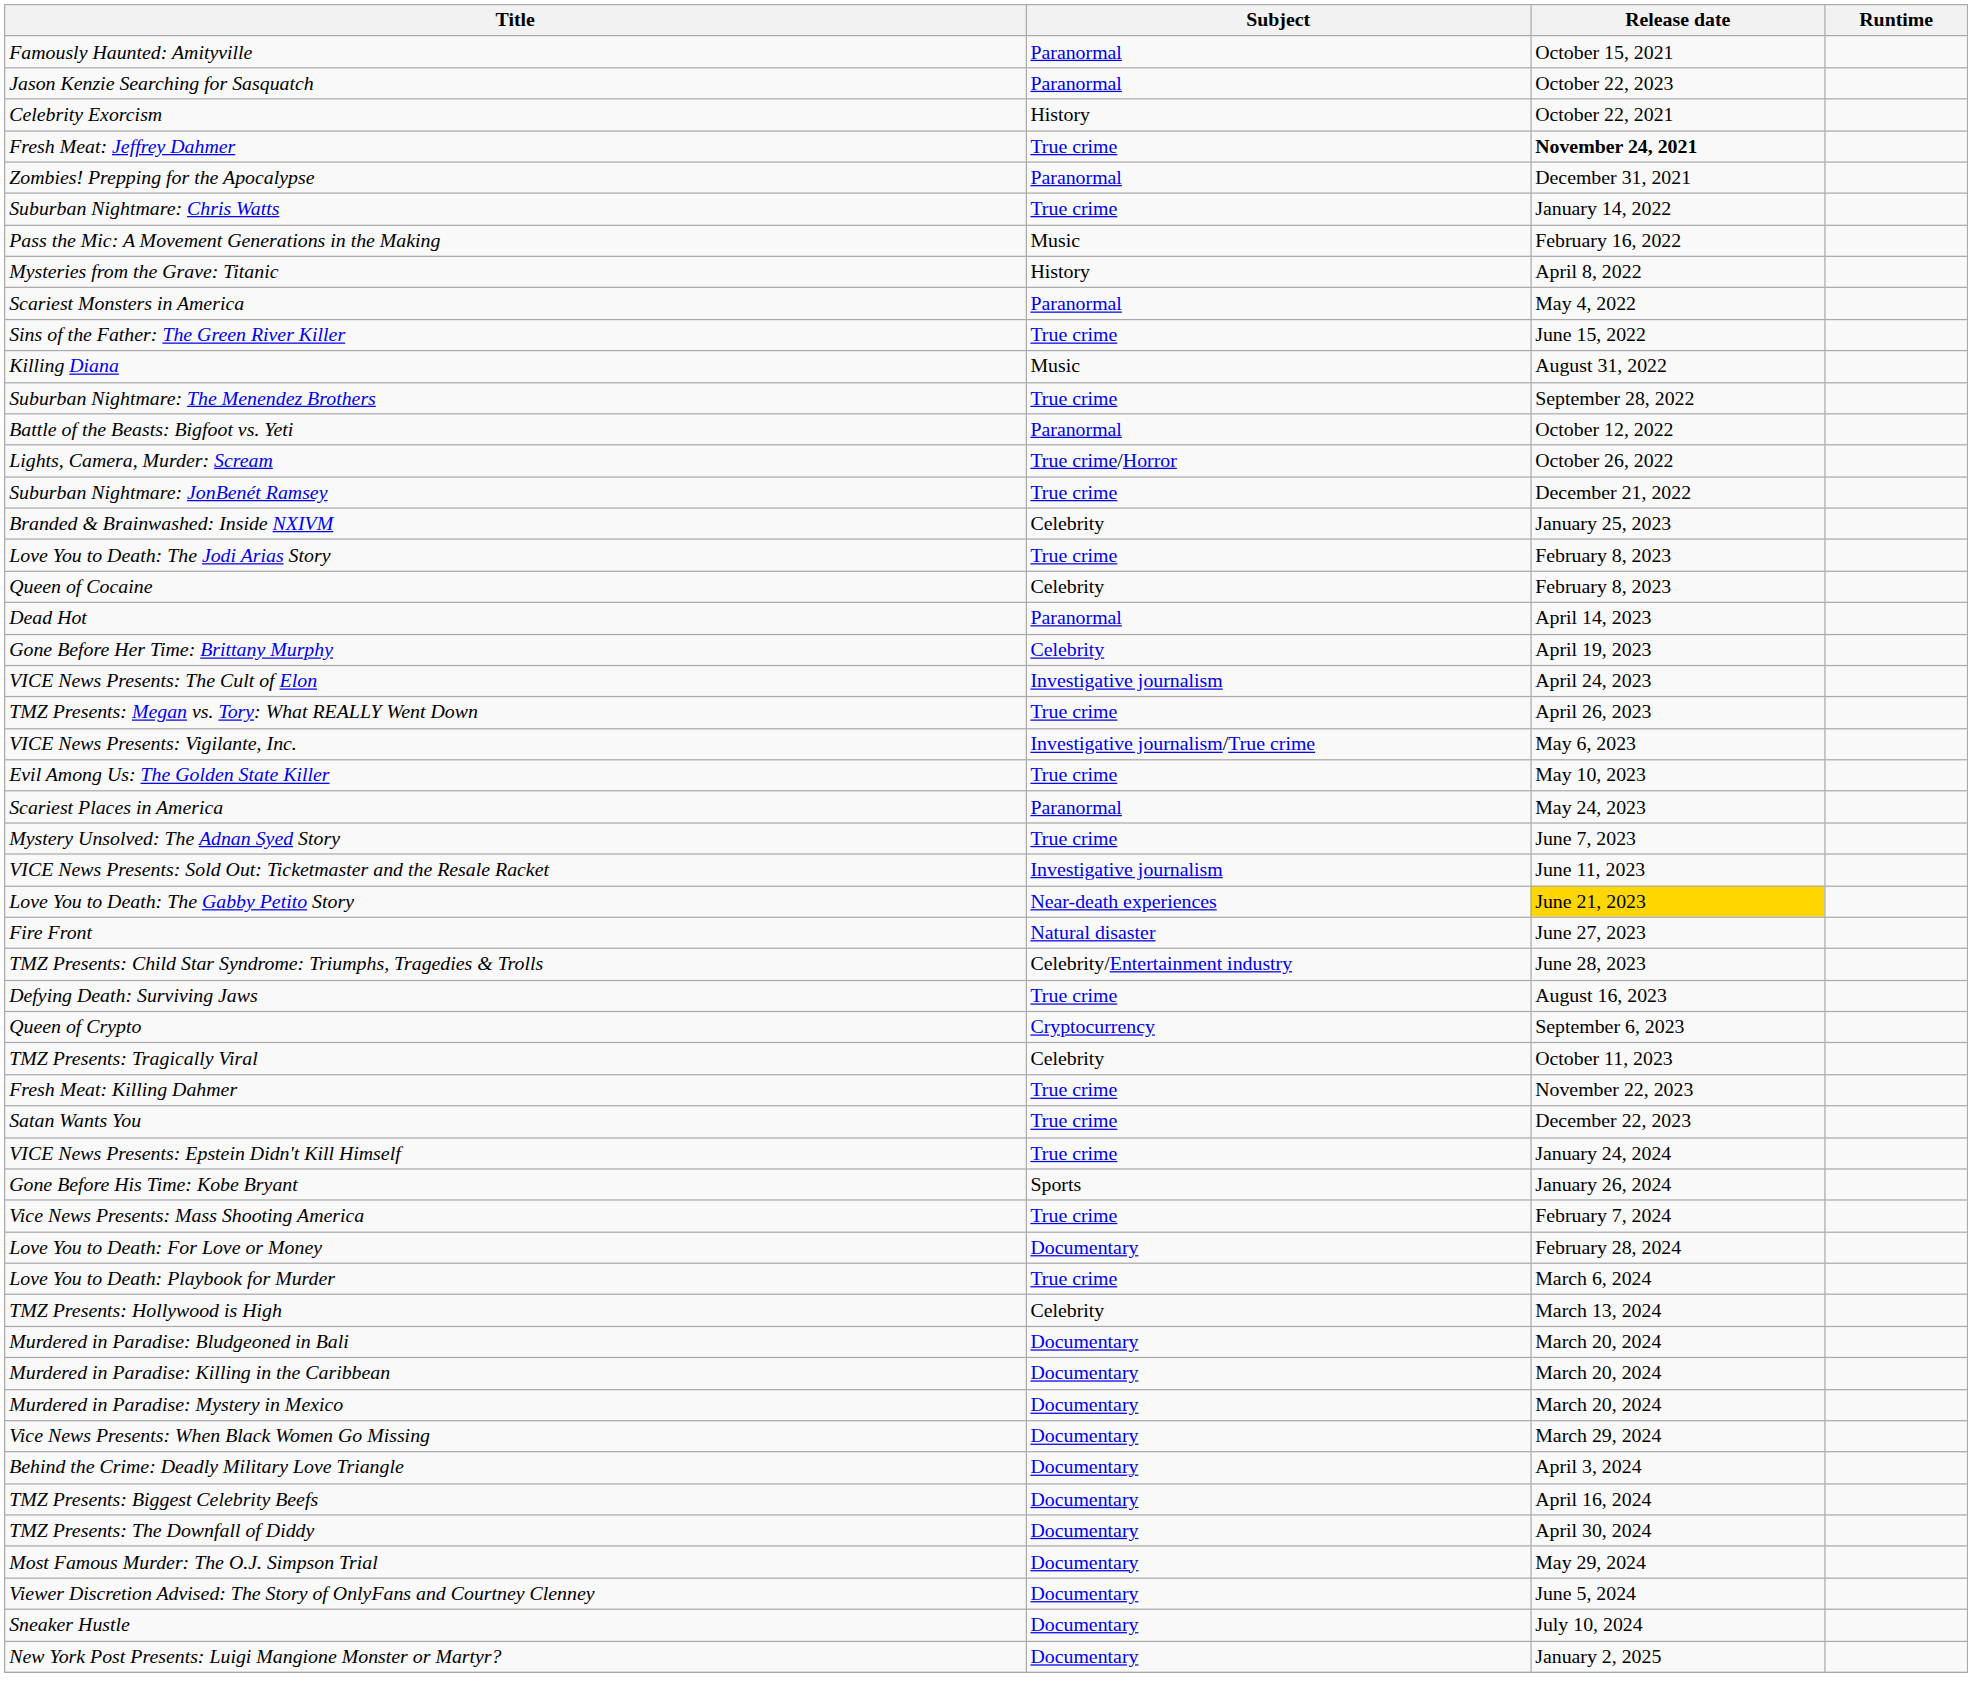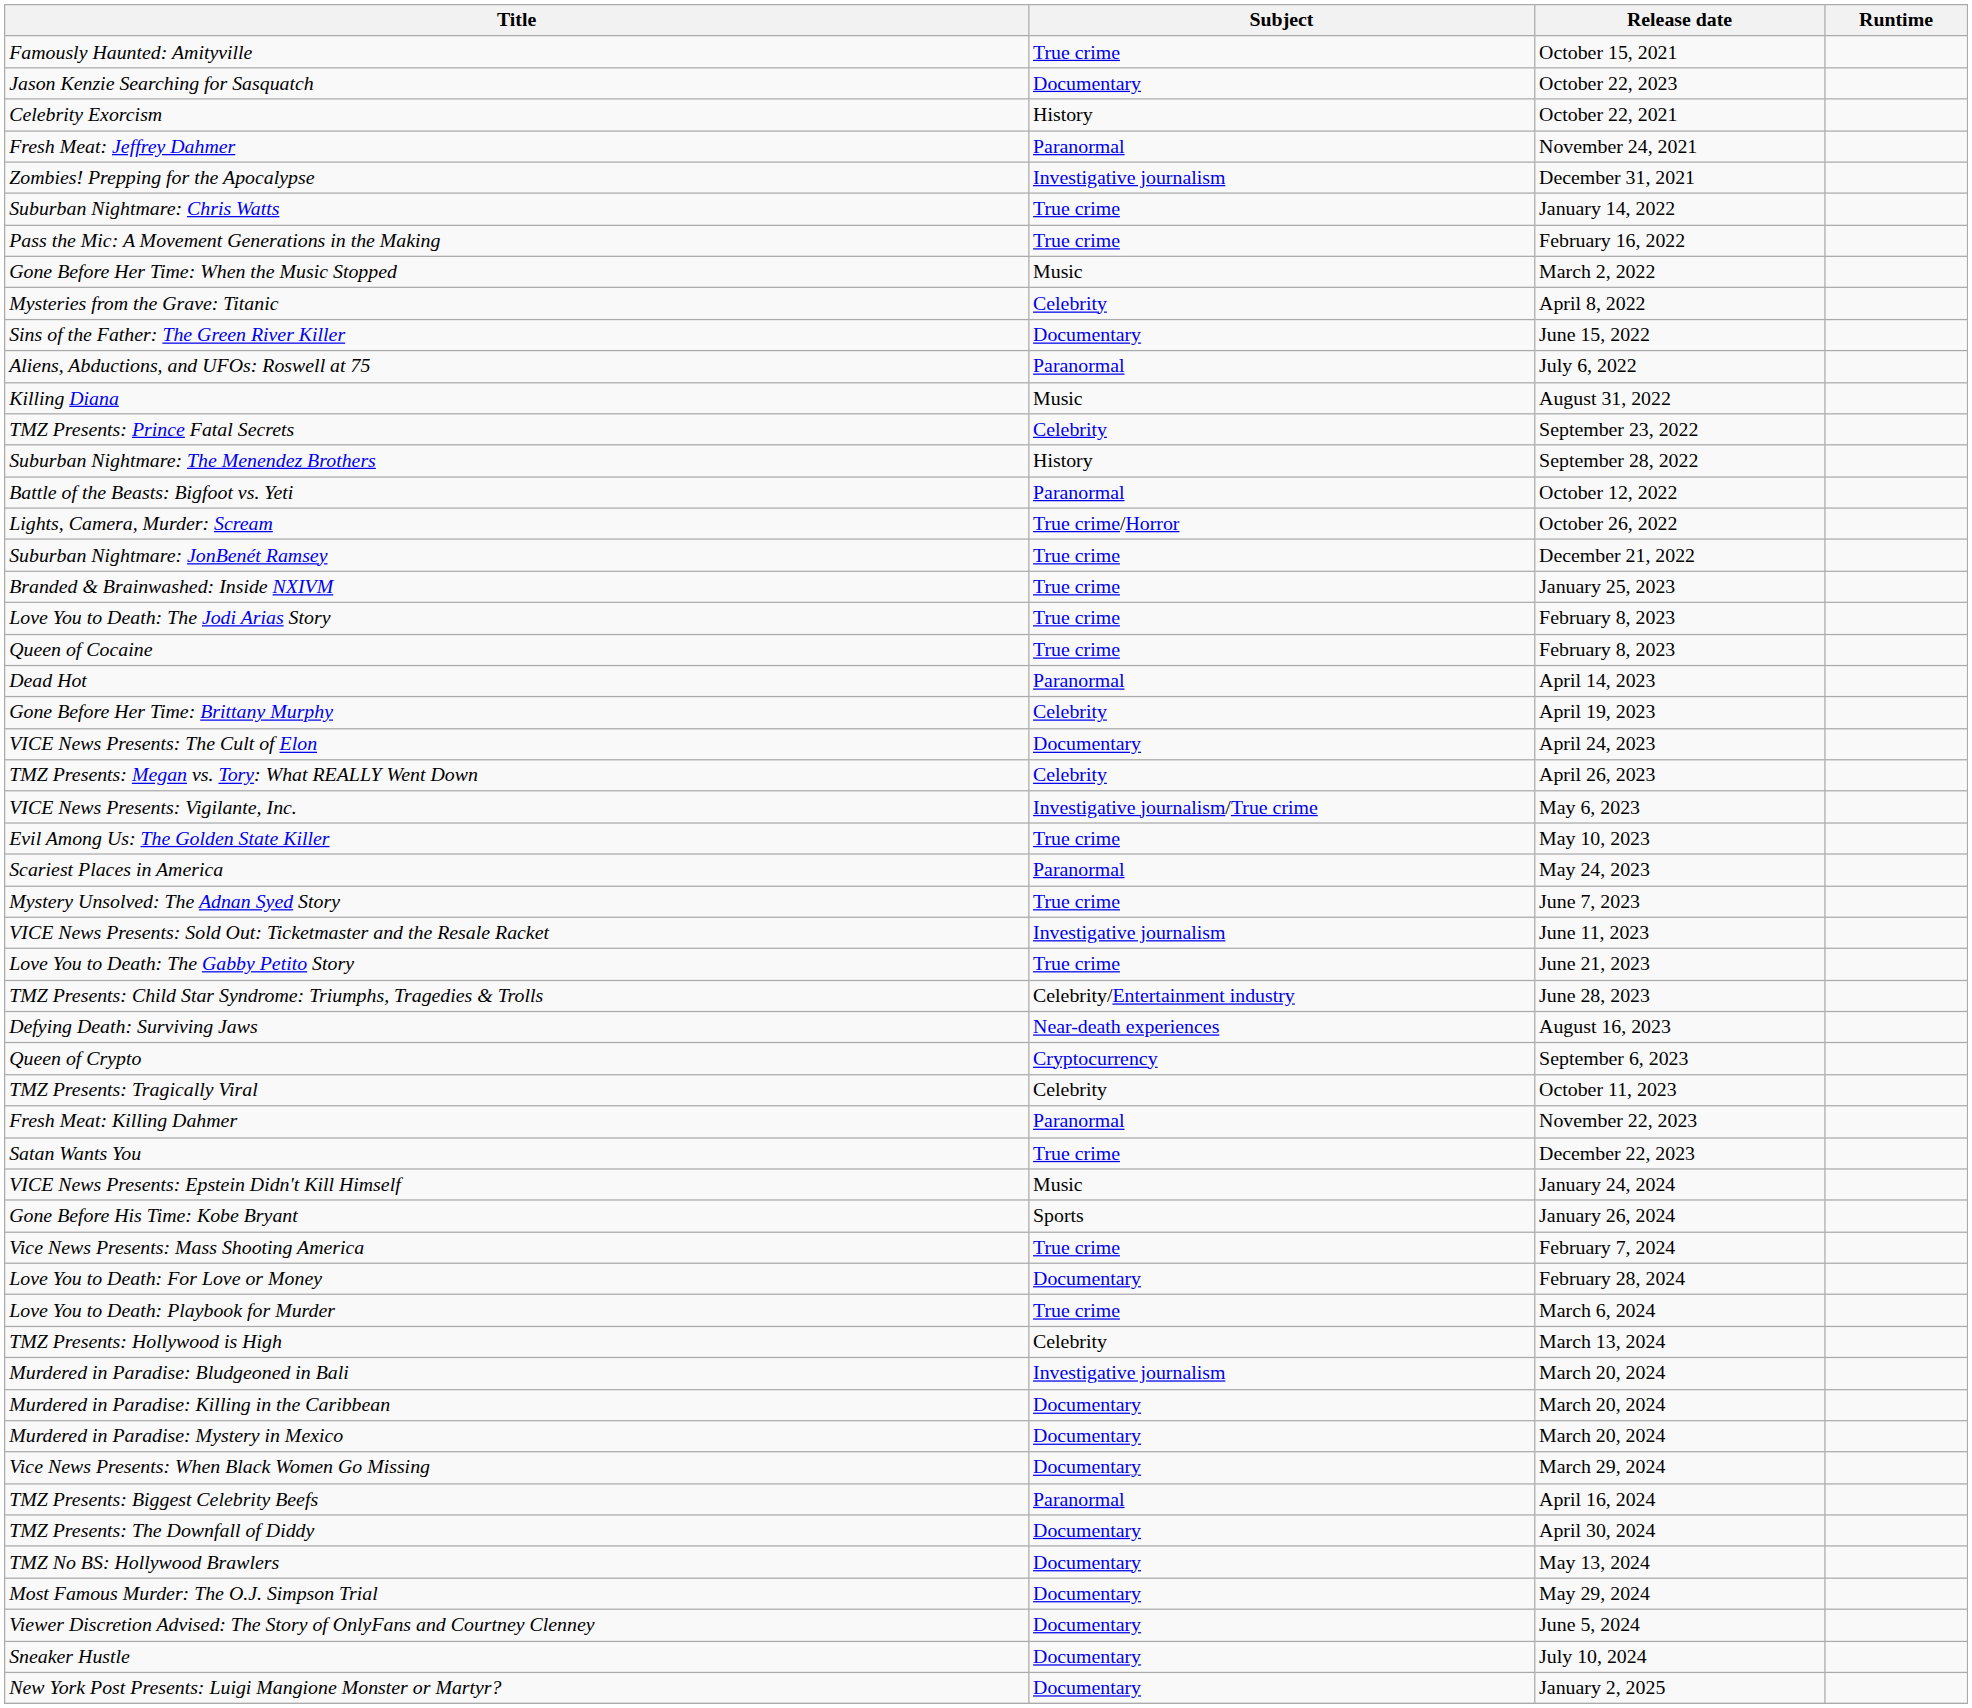 <table class="wikitable sortable" style="width:100%;">
 <tr>
 <th>Title</th>
 <th>Subject</th>
 <th>Release date</th>
 <th>Runtime</th>
 </tr>
 <tr>
 <td><em>Famously Haunted: Amityville</em></td>
-<td><a href='#'>Paranormal</a></td>
+<td><a href='#'>True crime</a></td>
 <td>October 15, 2021</td>
 <td></td>
 </tr>
 <tr>
 <td><em>Jason Kenzie Searching for Sasquatch</em></td>
-<td><a href='#'>Paranormal</a></td>
+<td><a href='#'>Documentary</a></td>
 <td>October 22, 2023</td>
 <td></td>
 </tr>
 <tr>
 <td><em>Celebrity Exorcism</em></td>
 <td>History</td>
 <td>October 22, 2021</td>
 <td></td>
 </tr>
 <tr>
 <td><em>Fresh Meat: <a href='#'>Jeffrey Dahmer</a></em></td>
-<td><a href='#'>True crime</a></td>
-<td><strong>November 24, 2021</strong></td>
+<td><a href='#'>Paranormal</a></td>
+<td>November 24, 2021</td>
 <td></td>
 </tr>
 <tr>
 <td><em>Zombies! Prepping for the Apocalypse</em></td>
-<td><a href='#'>Paranormal</a></td>
+<td><a href='#'>Investigative journalism</a></td>
 <td>December 31, 2021</td>
 <td></td>
 </tr>
 <tr>
 <td><em>Suburban Nightmare: <a href='#'>Chris Watts</a></em></td>
 <td><a href='#'>True crime</a></td>
 <td>January 14, 2022</td>
 <td></td>
 </tr>
 <tr>
 <td><em>Pass the Mic: A Movement Generations in the Making</em></td>
-<td>Music</td>
+<td><a href='#'>True crime</a></td>
 <td>February 16, 2022</td>
 <td></td>
 </tr>
 <tr>
+<td><em>Gone Before Her Time: When the Music Stopped</em></td>
+<td>Music</td>
+<td>March 2, 2022</td>
+<td></td>
+</tr>
+<tr>
 <td><em>Mysteries from the Grave: Titanic</em></td>
-<td>History</td>
+<td><a href='#'>Celebrity</a></td>
 <td>April 8, 2022</td>
 <td></td>
 </tr>
 <tr>
-<td><em>Scariest Monsters in America</em></td>
-<td><a href='#'>Paranormal</a></td>
-<td>May 4, 2022</td>
+<td><em>Sins of the Father: <a href='#'>The Green River Killer</a></em></td>
+<td><a href='#'>Documentary</a></td>
+<td>June 15, 2022</td>
 <td></td>
 </tr>
 <tr>
-<td><em>Sins of the Father: <a href='#'>The Green River Killer</a></em></td>
-<td><a href='#'>True crime</a></td>
-<td>June 15, 2022</td>
+<td><em>Aliens, Abductions, and UFOs: Roswell at 75</em></td>
+<td><a href='#'>Paranormal</a></td>
+<td>July 6, 2022</td>
 <td></td>
 </tr>
 <tr>
 <td><em>Killing <a href='#'>Diana</a></em></td>
 <td>Music</td>
 <td>August 31, 2022</td>
 <td></td>
 </tr>
 <tr>
+<td><em>TMZ Presents: <a href='#'>Prince</a> Fatal Secrets</em></td>
+<td><a href='#'>Celebrity</a></td>
+<td>September 23, 2022</td>
+<td></td>
+</tr>
+<tr>
 <td><em>Suburban Nightmare: <a href='#'>The Menendez Brothers</a></em></td>
-<td><a href='#'>True crime</a></td>
+<td>History</td>
 <td>September 28, 2022</td>
 <td></td>
 </tr>
 <tr>
 <td><em>Battle of the Beasts: Bigfoot vs. Yeti</em></td>
 <td><a href='#'>Paranormal</a></td>
 <td>October 12, 2022</td>
 <td></td>
 </tr>
 <tr>
 <td><em>Lights, Camera, Murder: <a href='#'>Scream</a></em></td>
 <td><a href='#'>True crime</a>/<a href='#'>Horror</a></td>
 <td>October 26, 2022</td>
 <td></td>
 </tr>
 <tr>
 <td><em>Suburban Nightmare: <a href='#'>JonBenét Ramsey</a></em></td>
 <td><a href='#'>True crime</a></td>
 <td>December 21, 2022</td>
 <td></td>
 </tr>
 <tr>
 <td><em>Branded & Brainwashed: Inside <a href='#'>NXIVM</a></em></td>
-<td>Celebrity</td>
+<td><a href='#'>True crime</a></td>
 <td>January 25, 2023</td>
 <td></td>
 </tr>
 <tr>
 <td><em>Love You to Death: The <a href='#'>Jodi Arias</a> Story</em></td>
 <td><a href='#'>True crime</a></td>
 <td>February 8, 2023</td>
 <td></td>
 </tr>
 <tr>
 <td><em>Queen of Cocaine</em></td>
-<td>Celebrity</td>
+<td><a href='#'>True crime</a></td>
 <td>February 8, 2023</td>
 <td></td>
 </tr>
 <tr>
 <td><em>Dead Hot</em></td>
 <td><a href='#'>Paranormal</a></td>
 <td>April 14, 2023</td>
 <td></td>
 </tr>
 <tr>
 <td><em>Gone Before Her Time: <a href='#'>Brittany Murphy</a></em></td>
 <td><a href='#'>Celebrity</a></td>
 <td>April 19, 2023</td>
 <td></td>
 </tr>
 <tr>
 <td><em>VICE News Presents: The Cult of <a href='#'>Elon</a></em></td>
-<td><a href='#'>Investigative journalism</a></td>
+<td><a href='#'>Documentary</a></td>
 <td>April 24, 2023</td>
 <td></td>
 </tr>
 <tr>
 <td><em>TMZ Presents: <a href='#'>Megan</a> vs. <a href='#'>Tory</a>: What REALLY Went Down</em></td>
-<td><a href='#'>True crime</a></td>
+<td><a href='#'>Celebrity</a></td>
 <td>April 26, 2023</td>
 <td></td>
 </tr>
 <tr>
 <td><em>VICE News Presents: Vigilante, Inc.</em></td>
 <td><a href='#'>Investigative journalism</a>/<a href='#'>True crime</a></td>
 <td>May 6, 2023</td>
 <td></td>
 </tr>
 <tr>
 <td><em>Evil Among Us: <a href='#'>The Golden State Killer</a></em></td>
 <td><a href='#'>True crime</a></td>
 <td>May 10, 2023</td>
 <td></td>
 </tr>
 <tr>
 <td><em>Scariest Places in America</em></td>
 <td><a href='#'>Paranormal</a></td>
 <td>May 24, 2023</td>
 <td></td>
 </tr>
 <tr>
 <td><em>Mystery Unsolved: The <a href='#'>Adnan Syed</a> Story</em></td>
 <td><a href='#'>True crime</a></td>
 <td>June 7, 2023</td>
 <td></td>
 </tr>
 <tr>
 <td><em>VICE News Presents: Sold Out: Ticketmaster and the Resale Racket</em></td>
 <td><a href='#'>Investigative journalism</a></td>
 <td>June 11, 2023</td>
 <td></td>
 </tr>
 <tr>
 <td><em>Love You to Death: The <a href='#'>Gabby Petito</a> Story</em></td>
-<td><a href='#'>Near-death experiences</a></td>
-<td style="background: gold;">June 21, 2023</td>
-<td></td>
-</tr>
-<tr>
-<td><em>Fire Front</em></td>
-<td><a href='#'>Natural disaster</a></td>
-<td>June 27, 2023</td>
+<td><a href='#'>True crime</a></td>
+<td>June 21, 2023</td>
 <td></td>
 </tr>
 <tr>
 <td><em>TMZ Presents: Child Star Syndrome: Triumphs, Tragedies & Trolls</em></td>
 <td>Celebrity/<a href='#'>Entertainment industry</a></td>
 <td>June 28, 2023</td>
 <td></td>
 </tr>
 <tr>
 <td><em>Defying Death: Surviving Jaws</em></td>
-<td><a href='#'>True crime</a></td>
+<td><a href='#'>Near-death experiences</a></td>
 <td>August 16, 2023</td>
 <td></td>
 </tr>
 <tr>
 <td><em>Queen of Crypto</em></td>
 <td><a href='#'>Cryptocurrency</a></td>
 <td>September 6, 2023</td>
 <td></td>
 </tr>
 <tr>
 <td><em>TMZ Presents: Tragically Viral</em></td>
 <td>Celebrity</td>
 <td>October 11, 2023</td>
 <td></td>
 </tr>
 <tr>
 <td><em>Fresh Meat: Killing Dahmer</em></td>
-<td><a href='#'>True crime</a></td>
+<td><a href='#'>Paranormal</a></td>
 <td>November 22, 2023</td>
 <td></td>
 </tr>
 <tr>
 <td><em>Satan Wants You</em></td>
 <td><a href='#'>True crime</a></td>
 <td>December 22, 2023</td>
 <td></td>
 </tr>
 <tr>
 <td><em>VICE News Presents: Epstein Didn't Kill Himself</em></td>
-<td><a href='#'>True crime</a></td>
+<td>Music</td>
 <td>January 24, 2024</td>
 <td></td>
 </tr>
 <tr>
 <td><em>Gone Before His Time: Kobe Bryant</em></td>
 <td>Sports</td>
 <td>January 26, 2024</td>
 <td></td>
 </tr>
 <tr>
 <td><em>Vice News Presents: Mass Shooting America</em></td>
 <td><a href='#'>True crime</a></td>
 <td>February 7, 2024</td>
 <td></td>
 </tr>
 <tr>
 <td><em>Love You to Death: For Love or Money</em></td>
 <td><a href='#'>Documentary</a></td>
 <td>February 28, 2024</td>
 <td></td>
 </tr>
 <tr>
 <td><em>Love You to Death: Playbook for Murder</em></td>
 <td><a href='#'>True crime</a></td>
 <td>March 6, 2024</td>
 <td></td>
 </tr>
 <tr>
 <td><em>TMZ Presents: Hollywood is High</em></td>
 <td>Celebrity</td>
 <td>March 13, 2024</td>
 <td></td>
 </tr>
 <tr>
 <td><em>Murdered in Paradise: Bludgeoned in Bali</em></td>
-<td><a href='#'>Documentary</a></td>
+<td><a href='#'>Investigative journalism</a></td>
 <td>March 20, 2024</td>
 <td></td>
 </tr>
 <tr>
 <td><em>Murdered in Paradise: Killing in the Caribbean</em></td>
 <td><a href='#'>Documentary</a></td>
 <td>March 20, 2024</td>
 <td></td>
 </tr>
 <tr>
 <td><em>Murdered in Paradise: Mystery in Mexico</em></td>
 <td><a href='#'>Documentary</a></td>
 <td>March 20, 2024</td>
 <td></td>
 </tr>
 <tr>
 <td><em>Vice News Presents: When Black Women Go Missing</em></td>
 <td><a href='#'>Documentary</a></td>
 <td>March 29, 2024</td>
 <td></td>
 </tr>
 <tr>
-<td><em>Behind the Crime: Deadly Military Love Triangle</em></td>
-<td><a href='#'>Documentary</a></td>
-<td>April 3, 2024</td>
-<td></td>
-</tr>
-<tr>
 <td><em>TMZ Presents: Biggest Celebrity Beefs</em></td>
-<td><a href='#'>Documentary</a></td>
+<td><a href='#'>Paranormal</a></td>
 <td>April 16, 2024</td>
 <td></td>
 </tr>
 <tr>
 <td><em>TMZ Presents: The Downfall of Diddy</em></td>
 <td><a href='#'>Documentary</a></td>
 <td>April 30, 2024</td>
+<td></td>
+</tr>
+<tr>
+<td><em>TMZ No BS: Hollywood Brawlers</em></td>
+<td><a href='#'>Documentary</a></td>
+<td>May 13, 2024</td>
 <td></td>
 </tr>
 <tr>
 <td><em>Most Famous Murder: The O.J. Simpson Trial</em></td>
 <td><a href='#'>Documentary</a></td>
 <td>May 29, 2024</td>
 <td></td>
 </tr>
 <tr>
 <td><em>Viewer Discretion Advised: The Story of OnlyFans and Courtney Clenney</em></td>
 <td><a href='#'>Documentary</a></td>
 <td>June 5, 2024</td>
 <td></td>
 </tr>
 <tr>
 <td><em>Sneaker Hustle</em></td>
 <td><a href='#'>Documentary</a></td>
 <td>July 10, 2024</td>
 <td></td>
 </tr>
 <tr>
 <td><em>New York Post Presents: Luigi Mangione Monster or Martyr?</em></td>
 <td><a href='#'>Documentary</a></td>
 <td>January 2, 2025</td>
 <td></td>
 </tr>
 <tr>
 </tr>
 </table>
